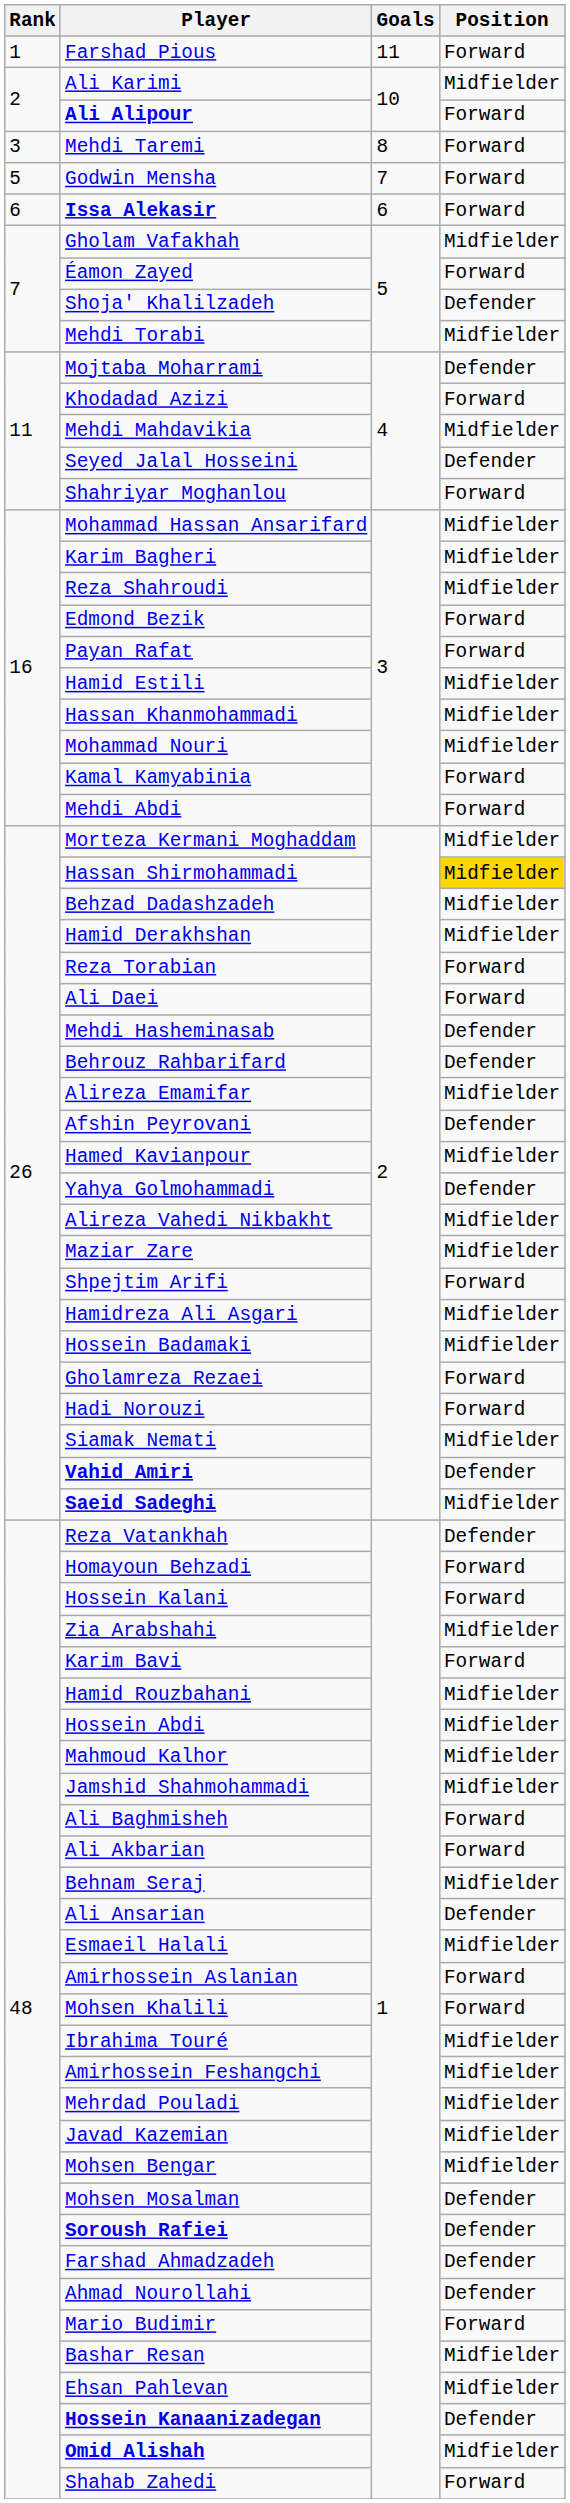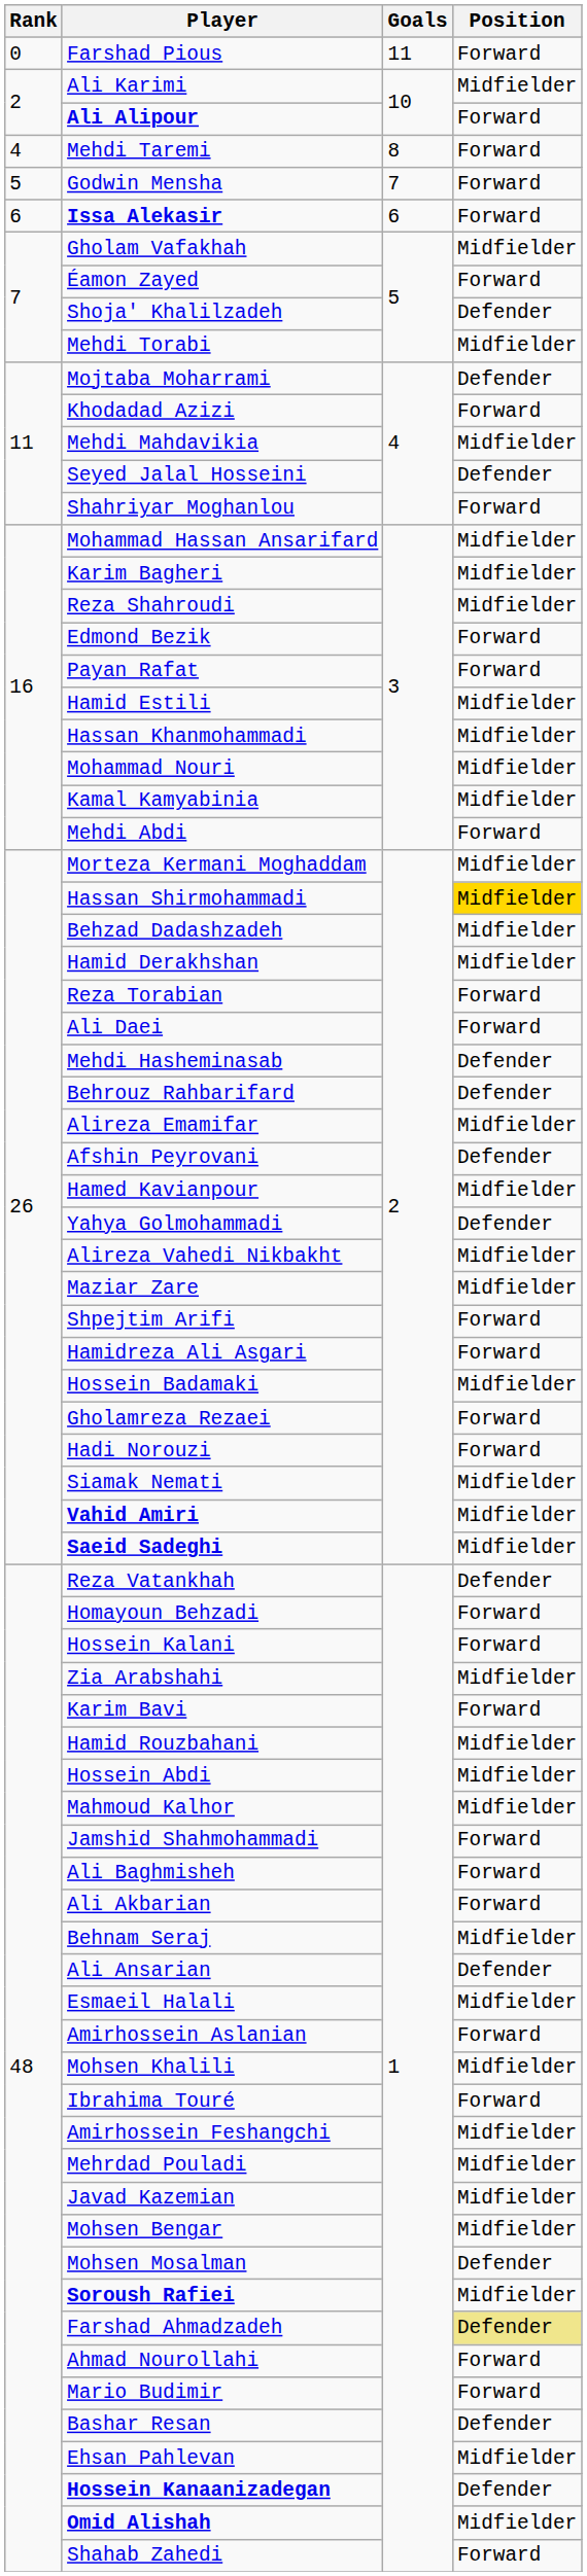 <table class="wikitable">
 <tr>
 <th>Rank</th>
 <th>Player</th>
 <th>Goals</th>
 <th>Position</th>
 </tr>
 <tr>
-<td>1</td>
+<td>0</td>
 <td> <a href='#'>Farshad Pious</a></td>
 <td>11</td>
 <td>Forward</td>
 </tr>
 <tr>
 <td rowspan="2">2</td>
 <td> <a href='#'>Ali Karimi</a></td>
 <td rowspan="2">10</td>
 <td>Midfielder</td>
 </tr>
 <tr>
 <td> <strong><a href='#'>Ali Alipour</a></strong></td>
 <td>Forward</td>
 </tr>
 <tr>
-<td>3</td>
+<td>4</td>
 <td> <a href='#'>Mehdi Taremi</a></td>
 <td>8</td>
 <td>Forward</td>
 </tr>
 <tr>
 <td>5</td>
 <td> <a href='#'>Godwin Mensha</a></td>
 <td>7</td>
 <td>Forward</td>
 </tr>
 <tr>
 <td>6</td>
 <td> <strong><a href='#'>Issa Alekasir</a></strong></td>
 <td>6</td>
 <td>Forward</td>
 </tr>
 <tr Mojtaba Moharrami>
 <td rowspan="4">7</td>
 <td> <a href='#'>Gholam Vafakhah</a></td>
 <td rowspan="4">5</td>
 <td>Midfielder</td>
 </tr>
 <tr>
 <td> <a href='#'>Éamon Zayed</a></td>
 <td>Forward</td>
 </tr>
 <tr>
 <td> <a href='#'>Shoja' Khalilzadeh</a></td>
 <td>Defender</td>
 </tr>
 <tr>
 <td> <a href='#'>Mehdi Torabi</a></td>
 <td>Midfielder</td>
 </tr>
 <tr>
 <td rowspan="5">11</td>
 <td> <a href='#'>Mojtaba Moharrami</a></td>
 <td rowspan="5">4</td>
 <td>Defender</td>
 </tr>
 <tr>
 <td> <a href='#'>Khodadad Azizi</a></td>
 <td>Forward</td>
 </tr>
 <tr>
 <td> <a href='#'>Mehdi Mahdavikia</a></td>
 <td>Midfielder</td>
 </tr>
 <tr>
 <td> <a href='#'>Seyed Jalal Hosseini</a></td>
 <td>Defender</td>
 </tr>
 <tr>
 <td> <a href='#'>Shahriyar Moghanlou</a></td>
 <td>Forward</td>
 </tr>
 <tr>
 <td rowspan="10">16</td>
 <td> <a href='#'>Mohammad Hassan Ansarifard</a></td>
 <td rowspan="10">3</td>
 <td>Midfielder</td>
 </tr>
 <tr>
 <td> <a href='#'>Karim Bagheri</a></td>
 <td>Midfielder</td>
 </tr>
 <tr>
 <td> <a href='#'>Reza Shahroudi</a></td>
 <td>Midfielder</td>
 </tr>
 <tr>
 <td> <a href='#'>Edmond Bezik</a></td>
 <td>Forward</td>
 </tr>
 <tr>
 <td> <a href='#'>Payan Rafat</a></td>
 <td>Forward</td>
 </tr>
 <tr>
 <td> <a href='#'>Hamid Estili</a></td>
 <td>Midfielder</td>
 </tr>
 <tr>
 <td> <a href='#'>Hassan Khanmohammadi</a></td>
 <td>Midfielder</td>
 </tr>
 <tr>
 <td> <a href='#'>Mohammad Nouri</a></td>
 <td>Midfielder</td>
 </tr>
 <tr>
 <td> <a href='#'>Kamal Kamyabinia</a></td>
-<td>Forward</td>
+<td>Midfielder</td>
 </tr>
 <tr>
 <td> <a href='#'>Mehdi Abdi</a></td>
 <td>Forward</td>
 </tr>
 <tr>
 <td rowspan="22">26</td>
 <td> <a href='#'>Morteza Kermani Moghaddam</a></td>
 <td rowspan="22">2</td>
 <td>Midfielder</td>
 </tr>
 <tr>
 <td> <a href='#'>Hassan Shirmohammadi</a></td>
 <td style="background: gold;">Midfielder</td>
 </tr>
 <tr>
 <td> <a href='#'>Behzad Dadashzadeh</a></td>
 <td>Midfielder</td>
 </tr>
 <tr>
 <td> <a href='#'>Hamid Derakhshan</a></td>
 <td>Midfielder</td>
 </tr>
 <tr>
 <td> <a href='#'>Reza Torabian</a></td>
 <td>Forward</td>
 </tr>
 <tr>
 <td> <a href='#'>Ali Daei</a></td>
 <td>Forward</td>
 </tr>
 <tr>
 <td> <a href='#'>Mehdi Hasheminasab</a></td>
 <td>Defender</td>
 </tr>
 <tr>
 <td> <a href='#'>Behrouz Rahbarifard</a></td>
 <td>Defender</td>
 </tr>
 <tr>
 <td> <a href='#'>Alireza Emamifar</a></td>
 <td>Midfielder</td>
 </tr>
 <tr>
 <td> <a href='#'>Afshin Peyrovani</a></td>
 <td>Defender</td>
 </tr>
 <tr>
 <td> <a href='#'>Hamed Kavianpour</a></td>
 <td>Midfielder</td>
 </tr>
 <tr>
 <td> <a href='#'>Yahya Golmohammadi</a></td>
 <td>Defender</td>
 </tr>
 <tr>
 <td> <a href='#'>Alireza Vahedi Nikbakht</a></td>
 <td>Midfielder</td>
 </tr>
 <tr>
 <td> <a href='#'>Maziar Zare</a></td>
 <td>Midfielder</td>
 </tr>
 <tr>
 <td> <a href='#'>Shpejtim Arifi</a></td>
 <td>Forward</td>
 </tr>
 <tr>
 <td> <a href='#'>Hamidreza Ali Asgari</a></td>
-<td>Midfielder</td>
+<td>Forward</td>
 </tr>
 <tr>
 <td> <a href='#'>Hossein Badamaki</a></td>
 <td>Midfielder</td>
 </tr>
 <tr>
 <td> <a href='#'>Gholamreza Rezaei</a></td>
 <td>Forward</td>
 </tr>
 <tr>
 <td> <a href='#'>Hadi Norouzi</a></td>
 <td>Forward</td>
 </tr>
 <tr>
 <td> <a href='#'>Siamak Nemati</a></td>
 <td>Midfielder</td>
 </tr>
 <tr>
 <td> <strong><a href='#'>Vahid Amiri</a></strong></td>
-<td>Defender</td>
+<td>Midfielder</td>
 </tr>
 <tr>
 <td> <strong><a href='#'>Saeid Sadeghi</a></strong></td>
 <td>Midfielder</td>
 </tr>
 <tr>
 <td rowspan="31">48</td>
 <td> <a href='#'>Reza Vatankhah</a></td>
 <td rowspan="31">1</td>
 <td>Defender</td>
 </tr>
 <tr>
 <td> <a href='#'>Homayoun Behzadi</a></td>
 <td>Forward</td>
 </tr>
 <tr>
 <td> <a href='#'>Hossein Kalani</a></td>
 <td>Forward</td>
 </tr>
 <tr>
 <td> <a href='#'>Zia Arabshahi</a></td>
 <td>Midfielder</td>
 </tr>
 <tr>
 <td> <a href='#'>Karim Bavi</a></td>
 <td>Forward</td>
 </tr>
 <tr>
 <td> <a href='#'>Hamid Rouzbahani</a></td>
 <td>Midfielder</td>
 </tr>
 <tr>
 <td> <a href='#'>Hossein Abdi</a></td>
 <td>Midfielder</td>
 </tr>
 <tr>
 <td> <a href='#'>Mahmoud Kalhor</a></td>
 <td>Midfielder</td>
 </tr>
 <tr>
 <td> <a href='#'>Jamshid Shahmohammadi</a></td>
-<td>Midfielder</td>
+<td>Forward</td>
 </tr>
 <tr>
 <td> <a href='#'>Ali Baghmisheh</a></td>
 <td>Forward</td>
 </tr>
 <tr>
 <td> <a href='#'>Ali Akbarian</a></td>
 <td>Forward</td>
 </tr>
 <tr>
 <td> <a href='#'>Behnam Seraj</a></td>
 <td>Midfielder</td>
 </tr>
 <tr>
 <td> <a href='#'>Ali Ansarian</a></td>
 <td>Defender</td>
 </tr>
 <tr>
 <td> <a href='#'>Esmaeil Halali</a></td>
 <td>Midfielder</td>
 </tr>
 <tr>
 <td> <a href='#'>Amirhossein Aslanian</a></td>
 <td>Forward</td>
 </tr>
 <tr>
 <td> <a href='#'>Mohsen Khalili</a></td>
-<td>Forward</td>
+<td>Midfielder</td>
 </tr>
 <tr>
 <td> <a href='#'>Ibrahima Touré</a></td>
-<td>Midfielder</td>
+<td>Forward</td>
 </tr>
 <tr>
 <td> <a href='#'>Amirhossein Feshangchi</a></td>
 <td>Midfielder</td>
 </tr>
 <tr>
 <td> <a href='#'>Mehrdad Pouladi</a></td>
 <td>Midfielder</td>
 </tr>
 <tr>
 <td> <a href='#'>Javad Kazemian</a></td>
 <td>Midfielder</td>
 </tr>
 <tr>
 <td> <a href='#'>Mohsen Bengar</a></td>
 <td>Midfielder</td>
 </tr>
 <tr>
 <td> <a href='#'>Mohsen Mosalman</a></td>
 <td>Defender</td>
 </tr>
 <tr>
 <td> <strong><a href='#'>Soroush Rafiei</a></strong></td>
-<td>Defender</td>
+<td>Midfielder</td>
 </tr>
 <tr>
 <td> <a href='#'>Farshad Ahmadzadeh</a></td>
-<td>Defender</td>
+<td style="background: khaki;">Defender</td>
 </tr>
 <tr>
 <td> <a href='#'>Ahmad Nourollahi</a></td>
-<td>Defender</td>
+<td>Forward</td>
 </tr>
 <tr>
 <td> <a href='#'>Mario Budimir</a></td>
 <td>Forward</td>
 </tr>
 <tr>
 <td> <a href='#'>Bashar Resan</a></td>
-<td>Midfielder</td>
+<td>Defender</td>
 </tr>
 <tr>
 <td> <a href='#'>Ehsan Pahlevan</a></td>
 <td>Midfielder</td>
 </tr>
 <tr>
 <td> <strong><a href='#'>Hossein Kanaanizadegan</a></strong></td>
 <td>Defender</td>
 </tr>
 <tr>
 <td> <strong><a href='#'>Omid Alishah</a></strong></td>
 <td>Midfielder</td>
 </tr>
 <tr>
 <td> <a href='#'>Shahab Zahedi</a></td>
 <td>Forward</td>
 </tr>
 </table>
